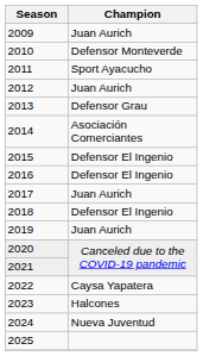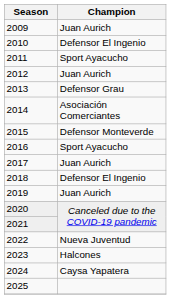 <table class="wikitable sortable">
 <tr>
 <th width=80px>Season</th>
 <th width=170px>Champion</th>
 </tr>
 <tr>
 <td>2009</td>
 <td>Juan Aurich</td>
 </tr>
 <tr>
 <td>2010</td>
-<td>Defensor Monteverde</td>
+<td>Defensor El Ingenio</td>
 </tr>
 <tr>
 <td>2011</td>
 <td>Sport Ayacucho</td>
 </tr>
 <tr>
 <td>2012</td>
 <td>Juan Aurich</td>
 </tr>
 <tr>
 <td>2013</td>
 <td>Defensor Grau</td>
 </tr>
 <tr>
 <td>2014</td>
 <td>Asociación Comerciantes</td>
 </tr>
 <tr>
 <td>2015</td>
-<td>Defensor El Ingenio</td>
+<td>Defensor Monteverde</td>
 </tr>
 <tr>
 <td>2016</td>
-<td>Defensor El Ingenio</td>
+<td>Sport Ayacucho</td>
 </tr>
 <tr>
 <td>2017</td>
 <td>Juan Aurich</td>
 </tr>
 <tr>
 <td>2018</td>
 <td>Defensor El Ingenio</td>
 </tr>
 <tr>
 <td>2019</td>
 <td>Juan Aurich</td>
 </tr>
 <tr bgcolor=#efefef>
 <td>2020</td>
 <td rowspan=2 colspan="1" align=center><em>Canceled due to the <a href='#'>COVID-19 pandemic</a></em></td>
 </tr>
 <tr bgcolor=#efefef>
 <td>2021</td>
 </tr>
 <tr>
 <td>2022</td>
-<td>Caysa Yapatera</td>
+<td>Nueva Juventud</td>
 </tr>
 <tr>
 <td>2023</td>
 <td>Halcones</td>
 </tr>
 <tr>
 <td>2024</td>
-<td>Nueva Juventud</td>
+<td>Caysa Yapatera</td>
 </tr>
 <tr>
 <td>2025</td>
 <td></td>
 </tr>
 <tr>
 </tr>
 </table>
